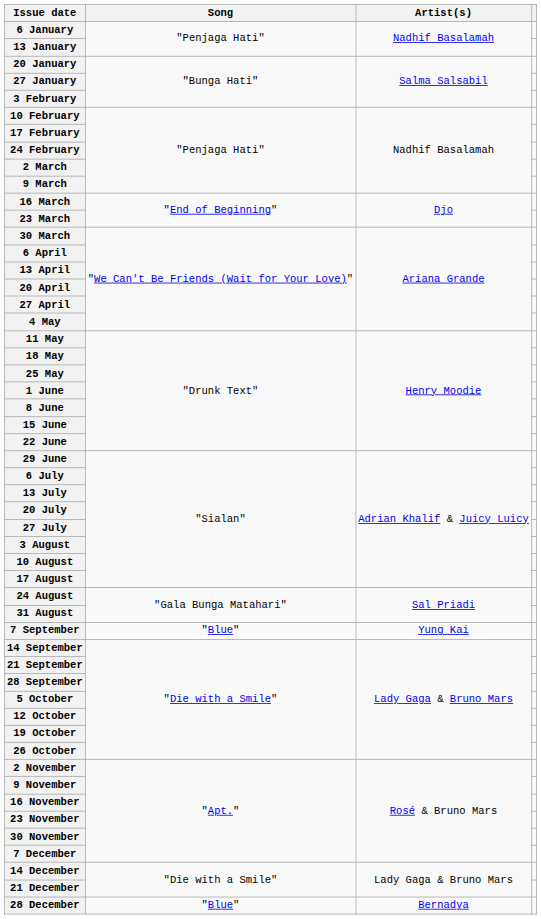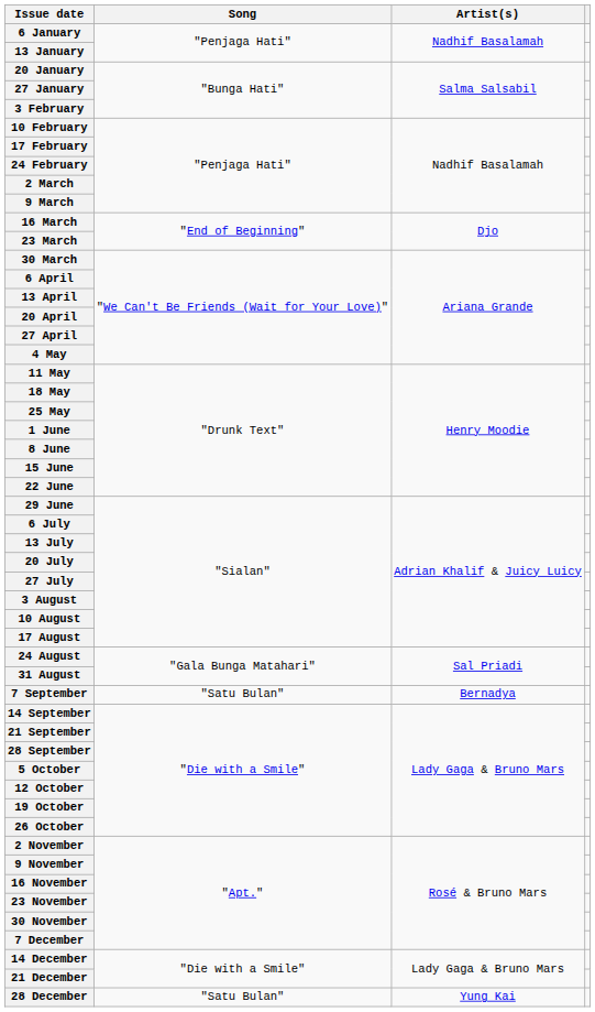 <table class="wikitable plainrowheaders" style="text-align:center;">
 <tr>
 <th scope="col">Issue date</th>
 <th scope="col">Song</th>
 <th scope="col">Artist(s)</th>
 <th scope="col"></th>
 </tr>
 <tr>
 <th scope="row">6 January</th>
 <td rowspan="2">"Penjaga Hati"</td>
 <td rowspan="2"><a href='#'>Nadhif Basalamah</a></td>
 <td></td>
 </tr>
 <tr>
 <th scope="row">13 January</th>
 <td></td>
 </tr>
 <tr>
 <th scope="row">20 January</th>
 <td rowspan="3">"Bunga Hati"</td>
 <td rowspan="3"><a href='#'>Salma Salsabil</a></td>
 <td></td>
 </tr>
 <tr>
 <th scope="row">27 January</th>
 <td></td>
 </tr>
 <tr>
 <th scope="row">3 February</th>
 <td></td>
 </tr>
 <tr>
 <th scope="row">10 February</th>
 <td rowspan="5">"Penjaga Hati"</td>
 <td rowspan="5">Nadhif Basalamah</td>
 <td></td>
 </tr>
 <tr>
 <th scope="row">17 February</th>
 <td></td>
 </tr>
 <tr>
 <th scope="row">24 February</th>
 <td></td>
 </tr>
 <tr>
 <th scope="row">2 March</th>
 <td></td>
 </tr>
 <tr>
 <th scope="row">9 March</th>
 <td></td>
 </tr>
 <tr>
 <th scope="row">16 March</th>
 <td rowspan="2">"<a href='#'>End of Beginning</a>"</td>
 <td rowspan="2"><a href='#'>Djo</a></td>
 <td></td>
 </tr>
 <tr>
 <th scope="row">23 March</th>
 <td></td>
 </tr>
 <tr>
 <th scope="row">30 March</th>
 <td rowspan="6">"<a href='#'>We Can't Be Friends (Wait for Your Love)</a>"</td>
 <td rowspan="6"><a href='#'>Ariana Grande</a></td>
 <td></td>
 </tr>
 <tr>
 <th scope="row">6 April</th>
 <td></td>
 </tr>
 <tr>
 <th scope="row">13 April</th>
 <td></td>
 </tr>
 <tr>
 <th scope="row">20 April</th>
 <td></td>
 </tr>
 <tr>
 <th scope="row">27 April</th>
 <td></td>
 </tr>
 <tr>
 <th scope="row">4 May</th>
 <td></td>
 </tr>
 <tr>
 <th scope="row">11 May</th>
 <td rowspan="7">"Drunk Text"</td>
 <td rowspan="7"><a href='#'>Henry Moodie</a></td>
 <td></td>
 </tr>
 <tr>
 <th scope="row">18 May</th>
 <td></td>
 </tr>
 <tr>
 <th scope="row">25 May</th>
 <td></td>
 </tr>
 <tr>
 <th scope="row">1 June</th>
 <td></td>
 </tr>
 <tr>
 <th scope="row">8 June</th>
 <td></td>
 </tr>
 <tr>
 <th scope="row">15 June</th>
 <td></td>
 </tr>
 <tr>
 <th scope="row">22 June</th>
 <td></td>
 </tr>
 <tr>
 <th scope="row">29 June</th>
 <td rowspan="8">"Sialan"</td>
 <td rowspan="8"><a href='#'>Adrian Khalif</a> & <a href='#'>Juicy Luicy</a></td>
 <td></td>
 </tr>
 <tr>
 <th scope="row">6 July</th>
 <td></td>
 </tr>
 <tr>
 <th scope="row">13 July</th>
 <td></td>
 </tr>
 <tr>
 <th scope="row">20 July</th>
 <td></td>
 </tr>
 <tr>
 <th scope="row">27 July</th>
 <td></td>
 </tr>
 <tr>
 <th scope="row">3 August</th>
 <td></td>
 </tr>
 <tr>
 <th scope="row">10 August</th>
 <td></td>
 </tr>
 <tr>
 <th scope="row">17 August</th>
 <td></td>
 </tr>
 <tr>
 <th scope="row">24 August</th>
 <td rowspan="2">"Gala Bunga Matahari"</td>
 <td rowspan="2"><a href='#'>Sal Priadi</a></td>
 <td></td>
 </tr>
 <tr>
 <th scope="row">31 August</th>
 <td></td>
 </tr>
 <tr>
 <th scope="row">7 September</th>
-<td>"<a href='#'>Blue</a>"</td>
-<td><a href='#'>Yung Kai</a></td>
+<td>"Satu Bulan"</td>
+<td><a href='#'>Bernadya</a></td>
 <td></td>
 </tr>
 <tr>
 <th scope="row">14 September</th>
 <td rowspan="7">"<a href='#'>Die with a Smile</a>"</td>
 <td rowspan="7"><a href='#'>Lady Gaga</a> & <a href='#'>Bruno Mars</a></td>
 <td></td>
 </tr>
 <tr>
 <th scope="row">21 September</th>
 <td></td>
 </tr>
 <tr>
 <th scope="row">28 September</th>
 <td></td>
 </tr>
 <tr>
 <th scope="row">5 October</th>
 <td></td>
 </tr>
 <tr>
 <th scope="row">12 October</th>
 <td></td>
 </tr>
 <tr>
 <th scope="row">19 October</th>
 <td></td>
 </tr>
 <tr>
 <th scope="row">26 October</th>
 <td></td>
 </tr>
 <tr>
 <th scope="row">2 November</th>
 <td rowspan="6">"<a href='#'>Apt.</a>"</td>
 <td rowspan="6"><a href='#'>Rosé</a> & Bruno Mars</td>
 <td></td>
 </tr>
 <tr>
 <th scope="row">9 November</th>
 <td></td>
 </tr>
 <tr>
 <th scope="row">16 November</th>
 <td></td>
 </tr>
 <tr>
 <th scope="row">23 November</th>
 <td></td>
 </tr>
 <tr>
 <th scope="row">30 November</th>
 <td></td>
 </tr>
 <tr>
 <th scope="row">7 December</th>
 <td></td>
 </tr>
 <tr>
 <th scope="row">14 December</th>
 <td rowspan="2">"Die with a Smile"</td>
 <td rowspan="2">Lady Gaga & Bruno Mars</td>
 <td></td>
 </tr>
 <tr>
 <th scope="row">21 December</th>
 <td></td>
 </tr>
 <tr>
 <th scope="row">28 December</th>
-<td>"<a href='#'>Blue</a>"</td>
-<td><a href='#'>Bernadya</a></td>
+<td>"Satu Bulan"</td>
+<td><a href='#'>Yung Kai</a></td>
 <td></td>
 </tr>
 </table>
